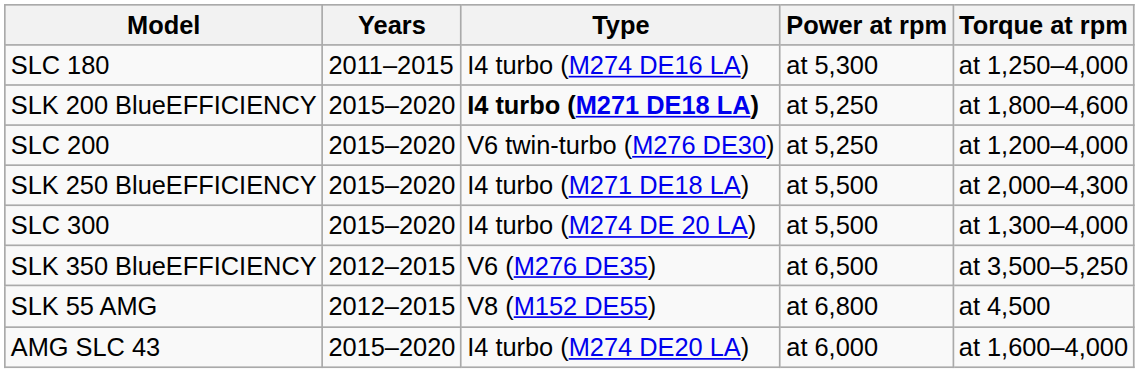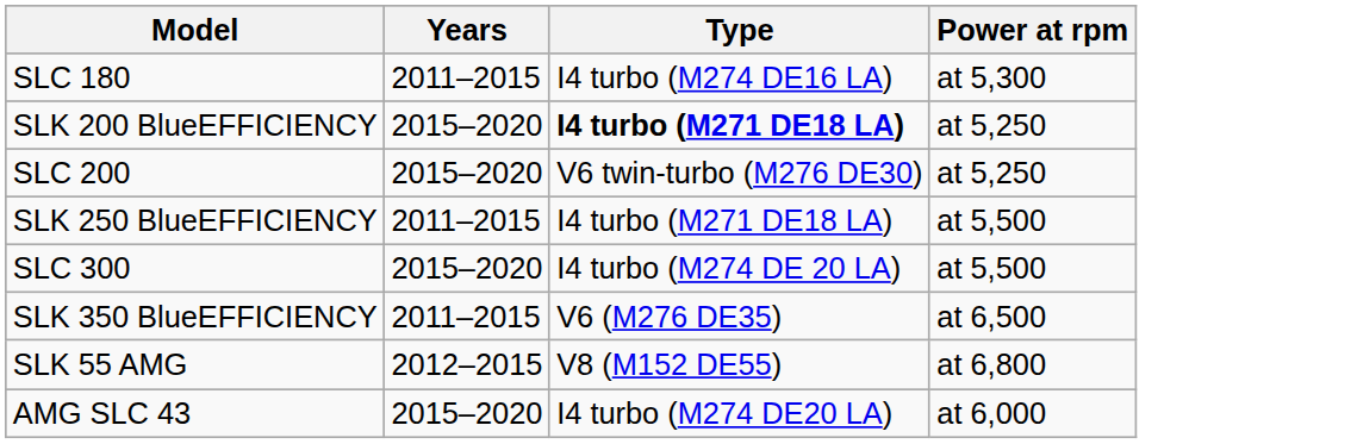 <table class="wikitable collapsible sortable" style="font-size:95%;">
 <tr>
 <th>Model</th>
 <th>Years</th>
 <th>Type</th>
 <th>Power at rpm</th>
-<th>Torque at rpm</th>
 </tr>
 <tr>
 <td>SLC 180</td>
 <td>2011–2015</td>
 <td> I4 turbo (<a href='#'>M274 DE16 LA</a>)</td>
 <td> at 5,300</td>
-<td> at 1,250–4,000</td>
 </tr>
 <tr>
 <td>SLK 200 BlueEFFICIENCY</td>
 <td>2015–2020</td>
 <td><strong> I4 turbo (<a href='#'>M271 DE18 LA</a>)</strong></td>
 <td> at 5,250</td>
-<td> at 1,800–4,600</td>
 </tr>
 <tr>
 <td>SLC 200</td>
 <td>2015–2020</td>
 <td> V6 twin-turbo (<a href='#'>M276 DE30</a>)</td>
 <td> at 5,250</td>
-<td> at 1,200–4,000</td>
 </tr>
 <tr>
 <td>SLK 250 BlueEFFICIENCY</td>
-<td>2015–2020</td>
+<td>2011–2015</td>
 <td> I4 turbo (<a href='#'>M271 DE18 LA</a>)</td>
 <td> at 5,500</td>
-<td> at 2,000–4,300</td>
 </tr>
 <tr>
 <td>SLC 300</td>
 <td>2015–2020</td>
 <td> I4 turbo (<a href='#'>M274 DE 20 LA</a>)</td>
 <td> at 5,500</td>
-<td> at 1,300–4,000</td>
 </tr>
 <tr>
 <td>SLK 350 BlueEFFICIENCY</td>
-<td>2012–2015</td>
+<td>2011–2015</td>
 <td> V6 (<a href='#'>M276 DE35</a>)</td>
 <td> at 6,500</td>
-<td> at 3,500–5,250</td>
 </tr>
 <tr>
 <td>SLK 55 AMG</td>
 <td>2012–2015</td>
 <td> V8 (<a href='#'>M152 DE55</a>)</td>
 <td> at 6,800</td>
-<td> at 4,500</td>
 </tr>
 <tr>
 <td>AMG SLC 43</td>
 <td>2015–2020</td>
 <td> I4 turbo (<a href='#'>M274 DE20 LA</a>)</td>
 <td> at 6,000</td>
-<td> at 1,600–4,000</td>
 </tr>
 </table>
